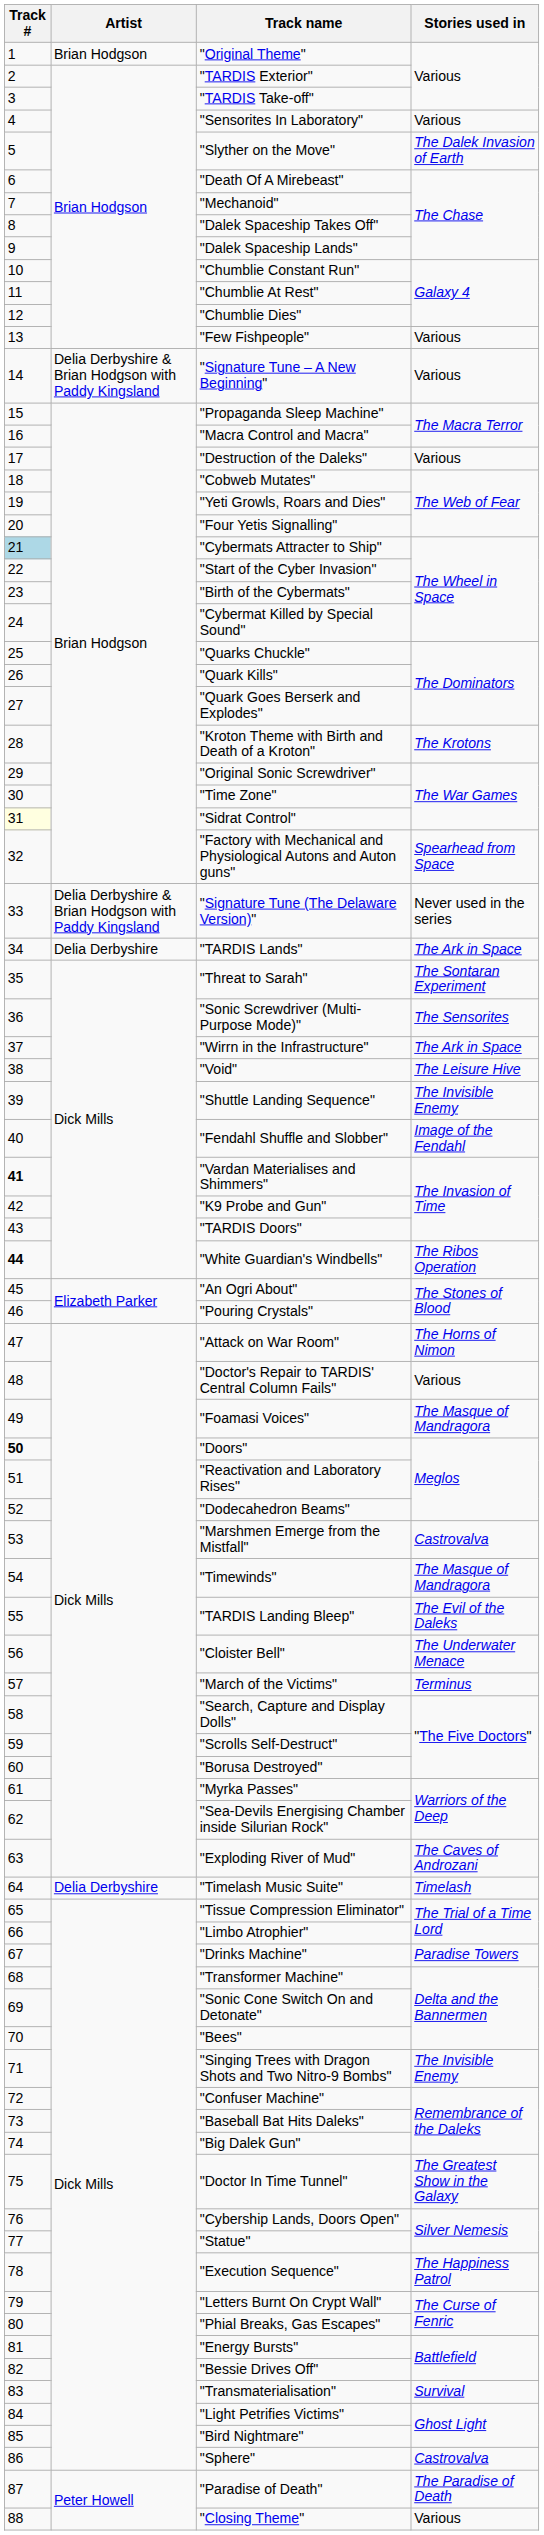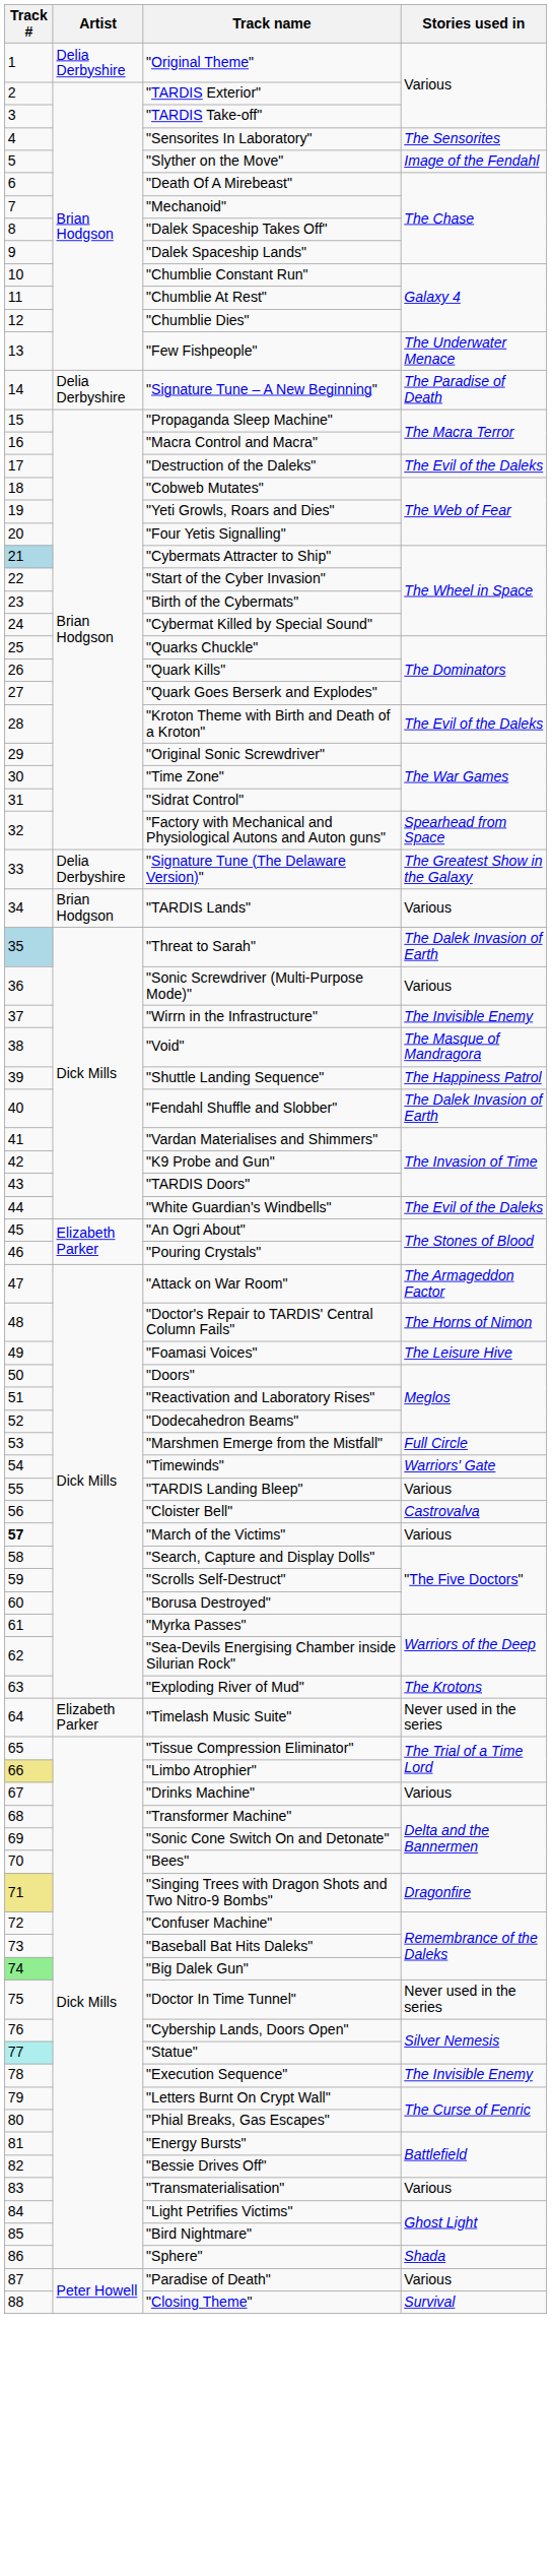 <table class="wikitable">
 <tr>
 <th>Track #</th>
 <th>Artist</th>
 <th>Track name</th>
 <th>Stories used in</th>
 </tr>
 <tr>
 <td>1</td>
-<td>Brian Hodgson</td>
+<td><a href='#'>Delia Derbyshire</a></td>
 <td>"<a href='#'>Original Theme</a>"</td>
 <td rowspan=3>Various</td>
 </tr>
 <tr>
 <td>2</td>
 <td rowspan=12><a href='#'>Brian Hodgson</a></td>
 <td>"<a href='#'>TARDIS</a> Exterior"</td>
 </tr>
 <tr>
 <td>3</td>
 <td>"<a href='#'>TARDIS</a> Take-off"</td>
 </tr>
 <tr>
 <td>4</td>
 <td>"Sensorites In Laboratory"</td>
-<td>Various</td>
+<td><em><a href='#'>The Sensorites</a></em></td>
 </tr>
 <tr>
 <td>5</td>
 <td>"Slyther on the Move"</td>
-<td><em><a href='#'>The Dalek Invasion of Earth</a></em></td>
+<td><em><a href='#'>Image of the Fendahl</a></em></td>
 </tr>
 <tr>
 <td>6</td>
 <td>"Death Of A Mirebeast"</td>
 <td rowspan=4><em><a href='#'>The Chase</a></em></td>
 </tr>
 <tr>
 <td>7</td>
 <td>"Mechanoid"</td>
 </tr>
 <tr>
 <td>8</td>
 <td>"Dalek Spaceship Takes Off"</td>
 </tr>
 <tr>
 <td>9</td>
 <td>"Dalek Spaceship Lands"</td>
 </tr>
 <tr>
 <td>10</td>
 <td>"Chumblie Constant Run"</td>
 <td rowspan=3><em><a href='#'>Galaxy 4</a></em></td>
 </tr>
 <tr>
 <td>11</td>
 <td>"Chumblie At Rest"</td>
 </tr>
 <tr>
 <td>12</td>
 <td>"Chumblie Dies"</td>
 </tr>
 <tr>
 <td>13</td>
 <td>"Few Fishpeople"</td>
-<td>Various</td>
+<td><em><a href='#'>The Underwater Menace</a></em></td>
 </tr>
 <tr>
 <td>14</td>
-<td>Delia Derbyshire & Brian Hodgson with <a href='#'>Paddy Kingsland</a></td>
+<td>Delia Derbyshire</td>
 <td>"<a href='#'>Signature Tune – A New Beginning</a>"</td>
-<td>Various</td>
+<td><em><a href='#'>The Paradise of Death</a></em></td>
 </tr>
 <tr>
 <td>15</td>
 <td rowspan=18>Brian Hodgson</td>
 <td>"Propaganda Sleep Machine"</td>
 <td rowspan=2><em><a href='#'>The Macra Terror</a></em></td>
 </tr>
 <tr>
 <td>16</td>
 <td>"Macra Control and Macra"</td>
 </tr>
 <tr>
 <td>17</td>
 <td>"Destruction of the Daleks"</td>
-<td>Various</td>
+<td><em><a href='#'>The Evil of the Daleks</a></em></td>
 </tr>
 <tr>
 <td>18</td>
 <td>"Cobweb Mutates"</td>
 <td rowspan=3><em><a href='#'>The Web of Fear</a></em></td>
 </tr>
 <tr>
 <td>19</td>
 <td>"Yeti Growls, Roars and Dies"</td>
 </tr>
 <tr>
 <td>20</td>
 <td>"Four Yetis Signalling"</td>
 </tr>
 <tr>
 <td style="background: lightblue;">21</td>
 <td>"Cybermats Attracter to Ship"</td>
 <td rowspan=4><em><a href='#'>The Wheel in Space</a></em></td>
 </tr>
 <tr>
 <td>22</td>
 <td>"Start of the Cyber Invasion"</td>
 </tr>
 <tr>
 <td>23</td>
 <td>"Birth of the Cybermats"</td>
 </tr>
 <tr>
 <td>24</td>
 <td>"Cybermat Killed by Special Sound"</td>
 </tr>
 <tr>
 <td>25</td>
 <td>"Quarks Chuckle"</td>
 <td rowspan=3><em><a href='#'>The Dominators</a></em></td>
 </tr>
 <tr>
 <td>26</td>
 <td>"Quark Kills"</td>
 </tr>
 <tr>
 <td>27</td>
 <td>"Quark Goes Berserk and Explodes"</td>
 </tr>
 <tr>
 <td>28</td>
 <td>"Kroton Theme with Birth and Death of a Kroton"</td>
-<td><em><a href='#'>The Krotons</a></em></td>
+<td><em><a href='#'>The Evil of the Daleks</a></em></td>
 </tr>
 <tr>
 <td>29</td>
 <td>"Original Sonic Screwdriver"</td>
 <td rowspan=3><em><a href='#'>The War Games</a></em></td>
 </tr>
 <tr>
 <td>30</td>
 <td>"Time Zone"</td>
 </tr>
 <tr>
-<td style="background: lightyellow;">31</td>
+<td>31</td>
 <td>"Sidrat Control"</td>
 </tr>
 <tr>
 <td>32</td>
 <td>"Factory with Mechanical and Physiological Autons and Auton guns"</td>
 <td><em><a href='#'>Spearhead from Space</a></em></td>
 </tr>
 <tr>
 <td>33</td>
-<td>Delia Derbyshire & Brian Hodgson with <a href='#'>Paddy Kingsland</a></td>
+<td>Delia Derbyshire</td>
 <td>"<a href='#'>Signature Tune (The Delaware Version)</a>"</td>
-<td>Never used in the series</td>
+<td><em><a href='#'>The Greatest Show in the Galaxy</a></em></td>
 </tr>
 <tr>
 <td>34</td>
-<td>Delia Derbyshire</td>
+<td>Brian Hodgson</td>
 <td>"TARDIS Lands"</td>
-<td><em><a href='#'>The Ark in Space</a></em></td>
+<td>Various</td>
 </tr>
 <tr>
-<td>35</td>
+<td style="background: lightblue;">35</td>
 <td rowspan=10>Dick Mills</td>
 <td>"Threat to Sarah"</td>
-<td><em><a href='#'>The Sontaran Experiment</a></em></td>
+<td><em><a href='#'>The Dalek Invasion of Earth</a></em></td>
 </tr>
 <tr>
 <td>36</td>
 <td>"Sonic Screwdriver (Multi-Purpose Mode)"</td>
-<td><em><a href='#'>The Sensorites</a></em></td>
+<td>Various</td>
 </tr>
 <tr>
 <td>37</td>
 <td>"Wirrn in the Infrastructure"</td>
-<td><em><a href='#'>The Ark in Space</a></em></td>
+<td><em><a href='#'>The Invisible Enemy</a></em></td>
 </tr>
 <tr>
 <td>38</td>
 <td>"Void"</td>
-<td><em><a href='#'>The Leisure Hive</a></em></td>
+<td><em><a href='#'>The Masque of Mandragora</a></em></td>
 </tr>
 <tr>
 <td>39</td>
 <td>"Shuttle Landing Sequence"</td>
-<td><em><a href='#'>The Invisible Enemy</a></em></td>
+<td><em><a href='#'>The Happiness Patrol</a></em></td>
 </tr>
 <tr>
 <td>40</td>
 <td>"Fendahl Shuffle and Slobber"</td>
-<td><em><a href='#'>Image of the Fendahl</a></em></td>
+<td><em><a href='#'>The Dalek Invasion of Earth</a></em></td>
 </tr>
 <tr>
-<td><strong>41</strong></td>
+<td>41</td>
 <td>"Vardan Materialises and Shimmers"</td>
 <td rowspan=3><em><a href='#'>The Invasion of Time</a></em></td>
 </tr>
 <tr>
 <td>42</td>
 <td>"K9 Probe and Gun"</td>
 </tr>
 <tr>
 <td>43</td>
 <td>"TARDIS Doors"</td>
 </tr>
 <tr>
-<td><strong>44</strong></td>
+<td>44</td>
 <td>"White Guardian's Windbells"</td>
-<td><em><a href='#'>The Ribos Operation</a></em></td>
+<td><em><a href='#'>The Evil of the Daleks</a></em></td>
 </tr>
 <tr>
 <td>45</td>
 <td rowspan=2><a href='#'>Elizabeth Parker</a></td>
 <td>"An Ogri About"</td>
 <td rowspan=2><em><a href='#'>The Stones of Blood</a></em></td>
 </tr>
 <tr>
 <td>46</td>
 <td>"Pouring Crystals"</td>
 </tr>
 <tr>
 <td>47</td>
 <td rowspan=17>Dick Mills</td>
 <td>"Attack on War Room"</td>
-<td><em><a href='#'>The Horns of Nimon</a></em></td>
+<td><em><a href='#'>The Armageddon Factor</a></em></td>
 </tr>
 <tr>
 <td>48</td>
 <td>"Doctor's Repair to TARDIS' Central Column Fails"</td>
-<td>Various</td>
+<td><em><a href='#'>The Horns of Nimon</a></em></td>
 </tr>
 <tr>
 <td>49</td>
 <td>"Foamasi Voices"</td>
-<td><em><a href='#'>The Masque of Mandragora</a></em></td>
+<td><em><a href='#'>The Leisure Hive</a></em></td>
 </tr>
 <tr>
-<td><strong>50</strong></td>
+<td>50</td>
 <td>"Doors"</td>
 <td rowspan=3><em><a href='#'>Meglos</a></em></td>
 </tr>
 <tr>
 <td>51</td>
 <td>"Reactivation and Laboratory Rises"</td>
 </tr>
 <tr>
 <td>52</td>
 <td>"Dodecahedron Beams"</td>
 </tr>
 <tr>
 <td>53</td>
 <td>"Marshmen Emerge from the Mistfall"</td>
-<td><em><a href='#'>Castrovalva</a></em></td>
+<td><em><a href='#'>Full Circle</a></em></td>
 </tr>
 <tr>
 <td>54</td>
 <td>"Timewinds"</td>
-<td><em><a href='#'>The Masque of Mandragora</a></em></td>
+<td><em><a href='#'>Warriors' Gate</a></em></td>
 </tr>
 <tr>
 <td>55</td>
 <td>"TARDIS Landing Bleep"</td>
-<td><em><a href='#'>The Evil of the Daleks</a></em></td>
+<td>Various</td>
 </tr>
 <tr>
 <td>56</td>
 <td>"Cloister Bell"</td>
-<td><em><a href='#'>The Underwater Menace</a></em></td>
+<td><em><a href='#'>Castrovalva</a></em></td>
 </tr>
 <tr>
-<td>57</td>
+<td><strong>57</strong></td>
 <td>"March of the Victims"</td>
-<td><em><a href='#'>Terminus</a></em></td>
+<td>Various</td>
 </tr>
 <tr>
 <td>58</td>
 <td>"Search, Capture and Display Dolls"</td>
 <td rowspan=3>"<a href='#'>The Five Doctors</a>"</td>
 </tr>
 <tr>
 <td>59</td>
 <td>"Scrolls Self-Destruct"</td>
 </tr>
 <tr>
 <td>60</td>
 <td>"Borusa Destroyed"</td>
 </tr>
 <tr>
 <td>61</td>
 <td>"Myrka Passes"</td>
 <td rowspan=2><em><a href='#'>Warriors of the Deep</a></em></td>
 </tr>
 <tr>
 <td>62</td>
 <td>"Sea-Devils Energising Chamber inside Silurian Rock"</td>
 </tr>
 <tr>
 <td>63</td>
 <td>"Exploding River of Mud"</td>
-<td><em><a href='#'>The Caves of Androzani</a></em></td>
+<td><em><a href='#'>The Krotons</a></em></td>
 </tr>
 <tr>
 <td>64</td>
-<td><a href='#'>Delia Derbyshire</a></td>
+<td>Elizabeth Parker</td>
 <td>"Timelash Music Suite"</td>
-<td><em><a href='#'>Timelash</a></em></td>
+<td>Never used in the series</td>
 </tr>
 <tr>
 <td>65</td>
 <td rowspan=22>Dick Mills</td>
 <td>"Tissue Compression Eliminator"</td>
 <td rowspan=2><em><a href='#'>The Trial of a Time Lord</a></em></td>
 </tr>
 <tr>
-<td>66</td>
+<td style="background: khaki;">66</td>
 <td>"Limbo Atrophier"</td>
 </tr>
 <tr>
 <td>67</td>
 <td>"Drinks Machine"</td>
-<td><em><a href='#'>Paradise Towers</a></em></td>
+<td>Various</td>
 </tr>
 <tr>
 <td>68</td>
 <td>"Transformer Machine"</td>
 <td rowspan=3><em><a href='#'>Delta and the Bannermen</a></em></td>
 </tr>
 <tr>
 <td>69</td>
 <td>"Sonic Cone Switch On and Detonate"</td>
 </tr>
 <tr>
 <td>70</td>
 <td>"Bees"</td>
 </tr>
 <tr>
-<td>71</td>
+<td style="background: khaki;">71</td>
 <td>"Singing Trees with Dragon Shots and Two Nitro-9 Bombs"</td>
-<td><em><a href='#'>The Invisible Enemy</a></em></td>
+<td><em><a href='#'>Dragonfire</a></em></td>
 </tr>
 <tr>
 <td>72</td>
 <td>"Confuser Machine"</td>
 <td rowspan=3><em><a href='#'>Remembrance of the Daleks</a></em></td>
 </tr>
 <tr>
 <td>73</td>
 <td>"Baseball Bat Hits Daleks"</td>
 </tr>
 <tr>
-<td>74</td>
+<td style="background: lightgreen;">74</td>
 <td>"Big Dalek Gun"</td>
 </tr>
 <tr>
 <td>75</td>
 <td>"Doctor In Time Tunnel"</td>
-<td><em><a href='#'>The Greatest Show in the Galaxy</a></em></td>
+<td>Never used in the series</td>
 </tr>
 <tr>
 <td>76</td>
 <td>"Cybership Lands, Doors Open"</td>
 <td rowspan=2><em><a href='#'>Silver Nemesis</a></em></td>
 </tr>
 <tr>
-<td>77</td>
+<td style="background: paleturquoise;">77</td>
 <td>"Statue"</td>
 </tr>
 <tr>
 <td>78</td>
 <td>"Execution Sequence"</td>
-<td><em><a href='#'>The Happiness Patrol</a></em></td>
+<td><em><a href='#'>The Invisible Enemy</a></em></td>
 </tr>
 <tr>
 <td>79</td>
 <td>"Letters Burnt On Crypt Wall"</td>
 <td rowspan=2><em><a href='#'>The Curse of Fenric</a></em></td>
 </tr>
 <tr>
 <td>80</td>
 <td>"Phial Breaks, Gas Escapes"</td>
 </tr>
 <tr>
 <td>81</td>
 <td>"Energy Bursts"</td>
 <td rowspan=2><em><a href='#'>Battlefield</a></em></td>
 </tr>
 <tr>
 <td>82</td>
 <td>"Bessie Drives Off"</td>
 </tr>
 <tr>
 <td>83</td>
 <td>"Transmaterialisation"</td>
-<td><em><a href='#'>Survival</a></em></td>
+<td>Various</td>
 </tr>
 <tr>
 <td>84</td>
 <td>"Light Petrifies Victims"</td>
 <td rowspan=2><em><a href='#'>Ghost Light</a></em></td>
 </tr>
 <tr>
 <td>85</td>
 <td>"Bird Nightmare"</td>
 </tr>
 <tr>
 <td>86</td>
 <td>"Sphere"</td>
-<td><em><a href='#'>Castrovalva</a></em></td>
+<td><em><a href='#'>Shada</a></em></td>
 </tr>
 <tr>
 <td>87</td>
 <td rowspan=2><a href='#'>Peter Howell</a></td>
 <td>"Paradise of Death"</td>
-<td><em><a href='#'>The Paradise of Death</a></em></td>
+<td>Various</td>
 </tr>
 <tr>
 <td>88</td>
 <td>"<a href='#'>Closing Theme</a>"</td>
-<td>Various</td>
+<td><em><a href='#'>Survival</a></em></td>
 </tr>
 </table>
